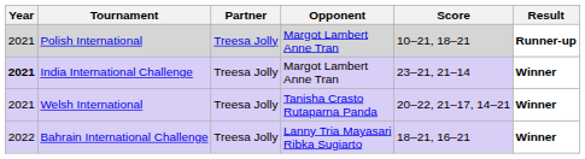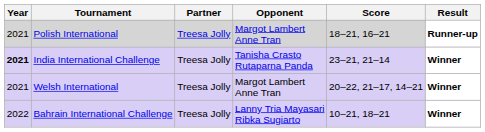 <table class="sortable wikitable" style="font-size: 90%;">
 <tr>
 <th>Year</th>
 <th>Tournament</th>
 <th>Partner</th>
 <th>Opponent</th>
 <th>Score</th>
 <th>Result</th>
 </tr>
 <tr style="background:#D5D5D5">
 <td align="center">2021</td>
 <td align="left"><a href='#'>Polish International</a></td>
 <td align="left"> <a href='#'>Treesa Jolly</a></td>
 <td align="left"> <a href='#'>Margot Lambert</a><br> <a href='#'>Anne Tran</a></td>
-<td align="left">10–21, 18–21</td>
+<td align="left">18–21, 16–21</td>
 <td style="text-align:left; background:white"> <strong>Runner-up</strong></td>
 </tr>
 <tr style="background:#D8CEF6">
 <td align="center"><strong>2021</strong></td>
 <td align="left"><a href='#'>India International Challenge</a></td>
 <td align="left"> Treesa Jolly</td>
-<td align="left"> Margot Lambert<br> Anne Tran</td>
+<td align="left"> <a href='#'>Tanisha Crasto</a><br> <a href='#'>Rutaparna Panda</a></td>
 <td align="left">23–21, 21–14</td>
 <td style="text-align:left; background:white"> <strong>Winner</strong></td>
 </tr>
 <tr style="background:#D8CEF6">
 <td align="center">2021</td>
 <td align="left"><a href='#'>Welsh International</a></td>
 <td align="left"> Treesa Jolly</td>
-<td align="left"> <a href='#'>Tanisha Crasto</a><br> <a href='#'>Rutaparna Panda</a></td>
+<td align="left"> Margot Lambert<br> Anne Tran</td>
 <td align="left">20–22, 21–17, 14–21</td>
 <td style="text-align:left; background:white"> <strong>Winner</strong></td>
 </tr>
 <tr style="background:#D8CEF6">
 <td align="center">2022</td>
 <td align="left"><a href='#'>Bahrain International Challenge</a></td>
 <td align="left"> Treesa Jolly</td>
 <td align="left"> <a href='#'>Lanny Tria Mayasari</a><br> <a href='#'>Ribka Sugiarto</a></td>
-<td align="left">18–21, 16–21</td>
+<td align="left">10–21, 18–21</td>
 <td style="text-align:left; background:white"> <strong>Winner</strong></td>
 </tr>
 </table>
